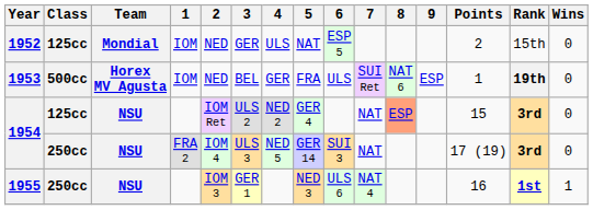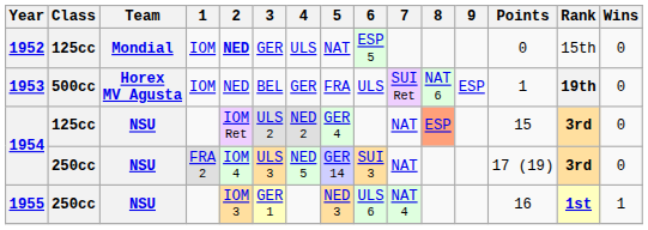 <table class="wikitable" style="text-align:center; font-size:85%">
 <tr>
 <th>Year</th>
 <th>Class</th>
 <th>Team</th>
 <th>1</th>
 <th>2</th>
 <th>3</th>
 <th>4</th>
 <th>5</th>
 <th>6</th>
 <th>7</th>
 <th>8</th>
 <th>9</th>
 <th>Points</th>
 <th>Rank</th>
 <th>Wins</th>
 </tr>
 <tr>
 <th><a href='#'>1952</a></th>
 <th>125cc</th>
 <th nowrap><a href='#'>Mondial</a></th>
 <td><a href='#'>IOM</a></td>
-<td><a href='#'>NED</a></td>
+<td><strong><a href='#'>NED</a></strong></td>
 <td><a href='#'>GER</a></td>
 <td><a href='#'>ULS</a></td>
 <td><a href='#'>NAT</a></td>
 <td style="background:#DFFFDF;"><a href='#'>ESP</a><br><small>5</small></td>
 <td></td>
 <td></td>
 <td></td>
-<td>2</td>
+<td>0</td>
 <td>15th</td>
 <td>0</td>
 </tr>
 <tr>
 <th><a href='#'>1953</a></th>
 <th>500cc</th>
 <th nowrap><a href='#'>Horex</a><br><a href='#'>MV Agusta</a></th>
 <td><a href='#'>IOM</a></td>
 <td><a href='#'>NED</a></td>
 <td><a href='#'>BEL</a></td>
 <td><a href='#'>GER</a></td>
 <td><a href='#'>FRA</a></td>
 <td><a href='#'>ULS</a></td>
 <td style="background:#EFCFFF;"><a href='#'>SUI</a><br><small>Ret</small></td>
 <td style="background:#DFFFDF;"><a href='#'>NAT</a><br><small>6</small></td>
 <td><a href='#'>ESP</a></td>
 <td>1</td>
 <th>19th</th>
 <td>0</td>
 </tr>
 <tr>
 <th rowspan="2"><a href='#'>1954</a></th>
 <th>125cc</th>
 <th nowrap><a href='#'>NSU</a></th>
 <td></td>
 <td style="background:#EFCFFF;"><a href='#'>IOM</a><br><small>Ret</small></td>
 <td style="background:#DFDFDF;"><a href='#'>ULS</a><br><small>2</small></td>
 <td style="background:#DFDFDF;"><a href='#'>NED</a><br><small>2</small></td>
 <td style="background:#DFFFDF;"><a href='#'>GER</a><br><small>4</small></td>
 <td></td>
 <td><a href='#'>NAT</a></td>
 <td style="background: lightsalmon;"><a href='#'>ESP</a></td>
 <td></td>
 <td>15</td>
 <td style="background:#FFDF9F;"><strong>3rd</strong></td>
 <td>0</td>
 </tr>
 <tr>
 <th>250cc</th>
 <th nowrap><a href='#'>NSU</a></th>
 <td style="background:#DFDFDF;"><a href='#'>FRA</a><br><small>2</small></td>
 <td style="background:#DFFFDF;"><a href='#'>IOM</a><br><small>4</small></td>
 <td style="background:#FFDF9F;"><a href='#'>ULS</a><br><small>3</small></td>
 <td style="background:#DFFFDF;"><a href='#'>NED</a><br><small>5</small></td>
 <td style="background:#CFCFFF;"><a href='#'>GER</a><br><small>14</small></td>
 <td style="background:#FFDF9F;"><a href='#'>SUI</a><br><small>3</small></td>
 <td><a href='#'>NAT</a></td>
 <td></td>
 <td></td>
 <td>17 (19)</td>
 <td style="background:#FFDF9F;"><strong>3rd</strong></td>
 <td>0</td>
 </tr>
 <tr>
 <th><a href='#'>1955</a></th>
 <th>250cc</th>
 <th nowrap><a href='#'>NSU</a></th>
 <td></td>
 <td style="background:#FFDF9F;"><a href='#'>IOM</a><br><small>3</small></td>
 <td style="background:#FFFFBF;"><a href='#'>GER</a><br><small>1</small></td>
 <td></td>
 <td style="background:#FFDF9F;"><a href='#'>NED</a><br><small>3</small></td>
 <td style="background:#DFFFDF;"><a href='#'>ULS</a><br><small>6</small></td>
 <td style="background:#DFFFDF;"><a href='#'>NAT</a><br><small>4</small></td>
 <td></td>
 <td></td>
 <td>16</td>
 <td style="background:#FFFFBF;"><strong><a href='#'>1st</a></strong></td>
 <td>1</td>
 </tr>
 <tr>
 </tr>
 </table>
